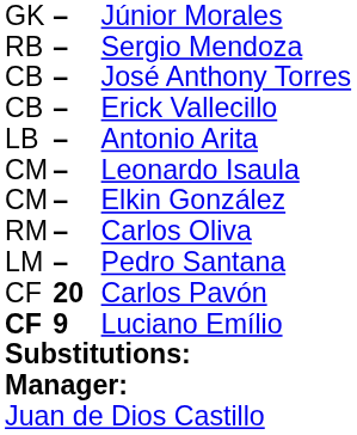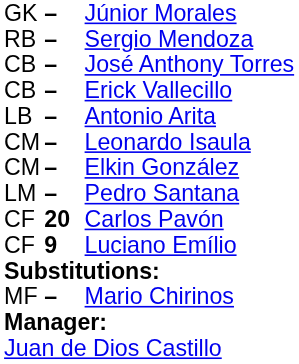 <table style="font-size: 90%" cellspacing="0" cellpadding="0" align="center">
 <tr>
 <td colspan=4></td>
 </tr>
 <tr>
 <th width="25"></th>
 <th width="25"></th>
 </tr>
 <tr>
 <td>GK</td>
 <td><strong>–</strong></td>
 <td> <a href='#'>Júnior Morales</a></td>
 </tr>
 <tr>
 <td>RB</td>
 <td><strong>–</strong></td>
 <td> <a href='#'>Sergio Mendoza</a></td>
 </tr>
 <tr>
 <td>CB</td>
 <td><strong>–</strong></td>
 <td> <a href='#'>José Anthony Torres</a></td>
 </tr>
 <tr>
 <td>CB</td>
 <td><strong>–</strong></td>
 <td> <a href='#'>Erick Vallecillo</a></td>
 </tr>
 <tr>
 <td>LB</td>
 <td><strong>–</strong></td>
 <td> <a href='#'>Antonio Arita</a></td>
 </tr>
 <tr>
 <td>CM</td>
 <td><strong>–</strong></td>
 <td> <a href='#'>Leonardo Isaula</a></td>
 </tr>
 <tr>
 <td>CM</td>
 <td><strong>–</strong></td>
 <td> <a href='#'>Elkin González</a></td>
 </tr>
 <tr>
-<td>RM</td>
-<td><strong>–</strong></td>
-<td> <a href='#'>Carlos Oliva</a></td>
-<td></td>
-<td></td>
-</tr>
-<tr>
 <td>LM</td>
 <td><strong>–</strong></td>
 <td> <a href='#'>Pedro Santana</a></td>
 </tr>
 <tr>
 <td>CF</td>
 <td><strong>20</strong></td>
 <td> <a href='#'>Carlos Pavón</a></td>
 </tr>
 <tr>
-<td><strong>CF</strong></td>
+<td>CF</td>
 <td><strong>9</strong></td>
 <td> <a href='#'>Luciano Emílio</a></td>
 </tr>
 <tr>
 <td colspan=3><strong>Substitutions:</strong></td>
+</tr>
+<tr>
+<td>MF</td>
+<td><strong>–</strong></td>
+<td> <a href='#'>Mario Chirinos</a></td>
+<td></td>
+<td></td>
 </tr>
 <tr>
 <td colspan=3><strong>Manager:</strong></td>
 </tr>
 <tr>
 <td colspan=3> <a href='#'>Juan de Dios Castillo</a></td>
 </tr>
 </table>
